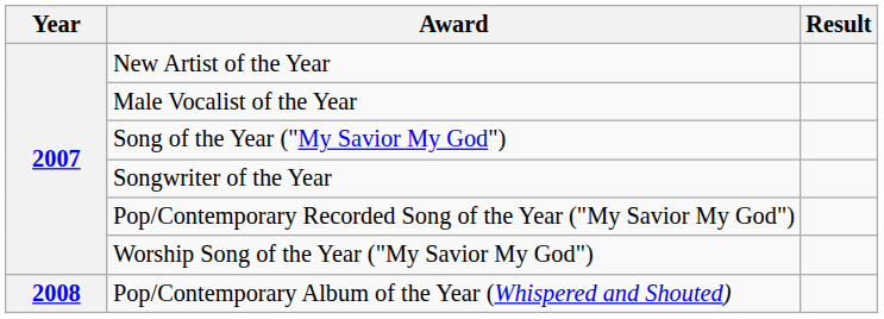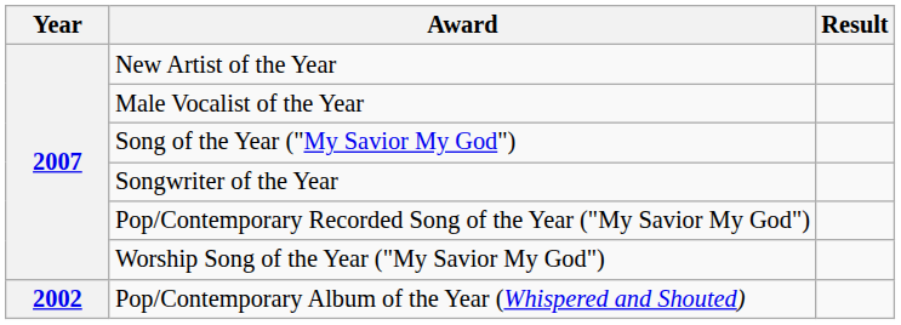 <table class="wikitable">
 <tr>
 <th style="width:60px;">Year</th>
 <th>Award</th>
 <th>Result</th>
 </tr>
 <tr>
 <th rowspan="6"><a href='#'>2007</a></th>
 <td>New Artist of the Year</td>
 <td></td>
 </tr>
 <tr>
 <td>Male Vocalist of the Year</td>
 <td></td>
 </tr>
 <tr>
 <td>Song of the Year ("<a href='#'>My Savior My God</a>")</td>
 <td></td>
 </tr>
 <tr>
 <td>Songwriter of the Year</td>
 <td></td>
 </tr>
 <tr>
 <td>Pop/Contemporary Recorded Song of the Year ("My Savior My God")</td>
 <td></td>
 </tr>
 <tr>
 <td>Worship Song of the Year ("My Savior My God")</td>
 <td></td>
 </tr>
 <tr>
-<th><a href='#'>2008</a></th>
+<th><a href='#'>2002</a></th>
 <td>Pop/Contemporary Album of the Year (<em><a href='#'>Whispered and Shouted</a>)</em></td>
 <td></td>
 </tr>
 </table>
